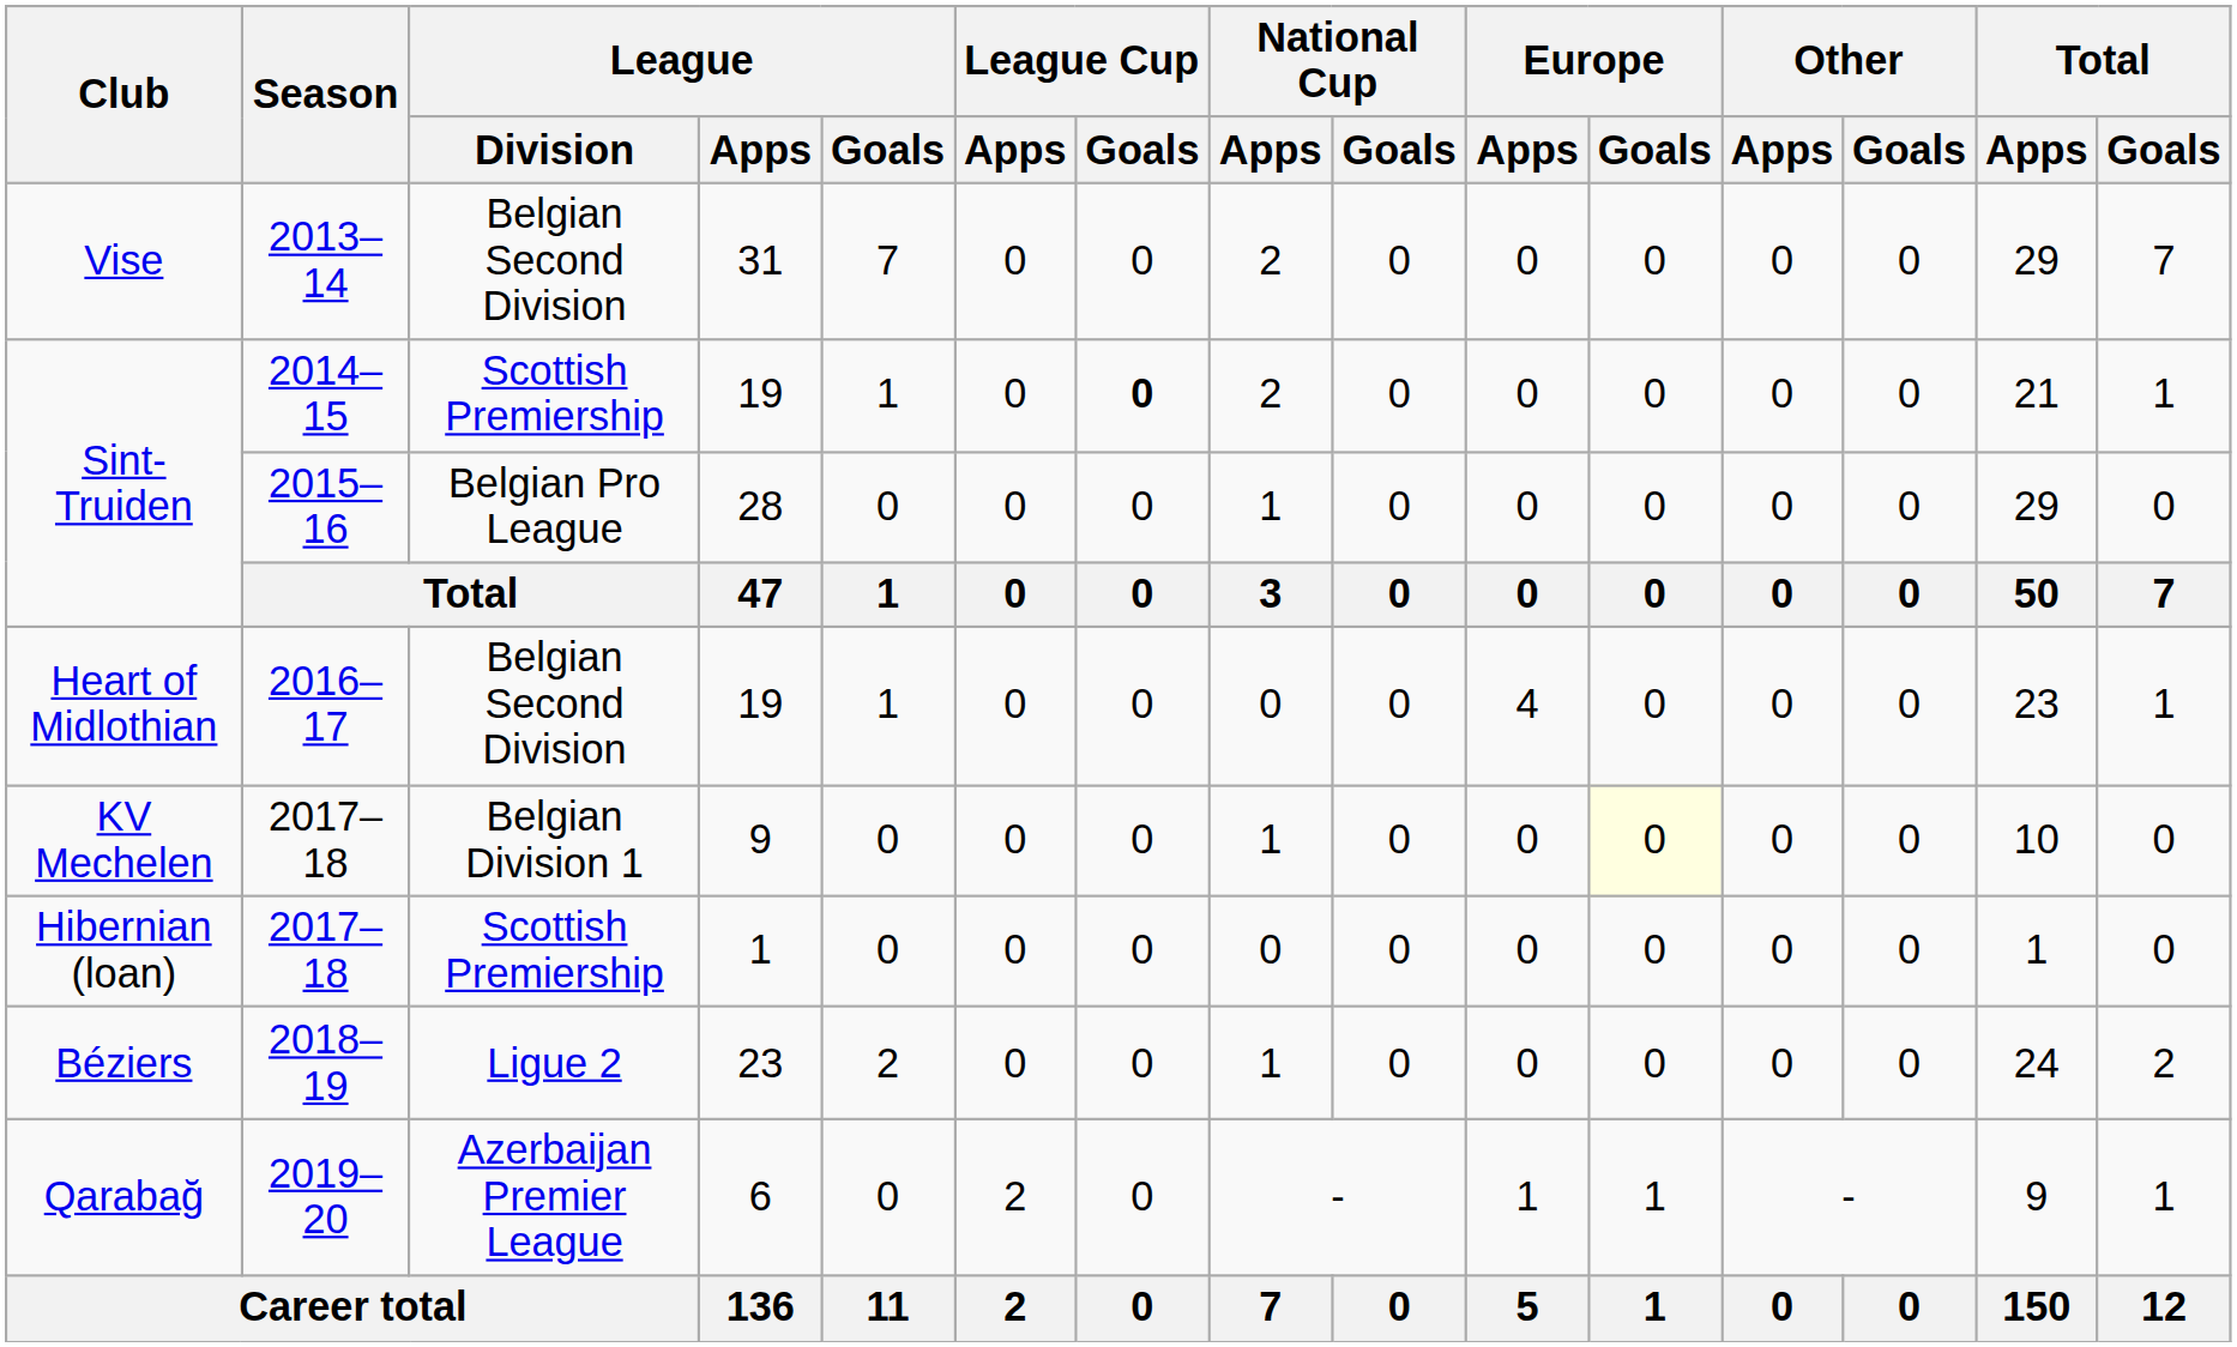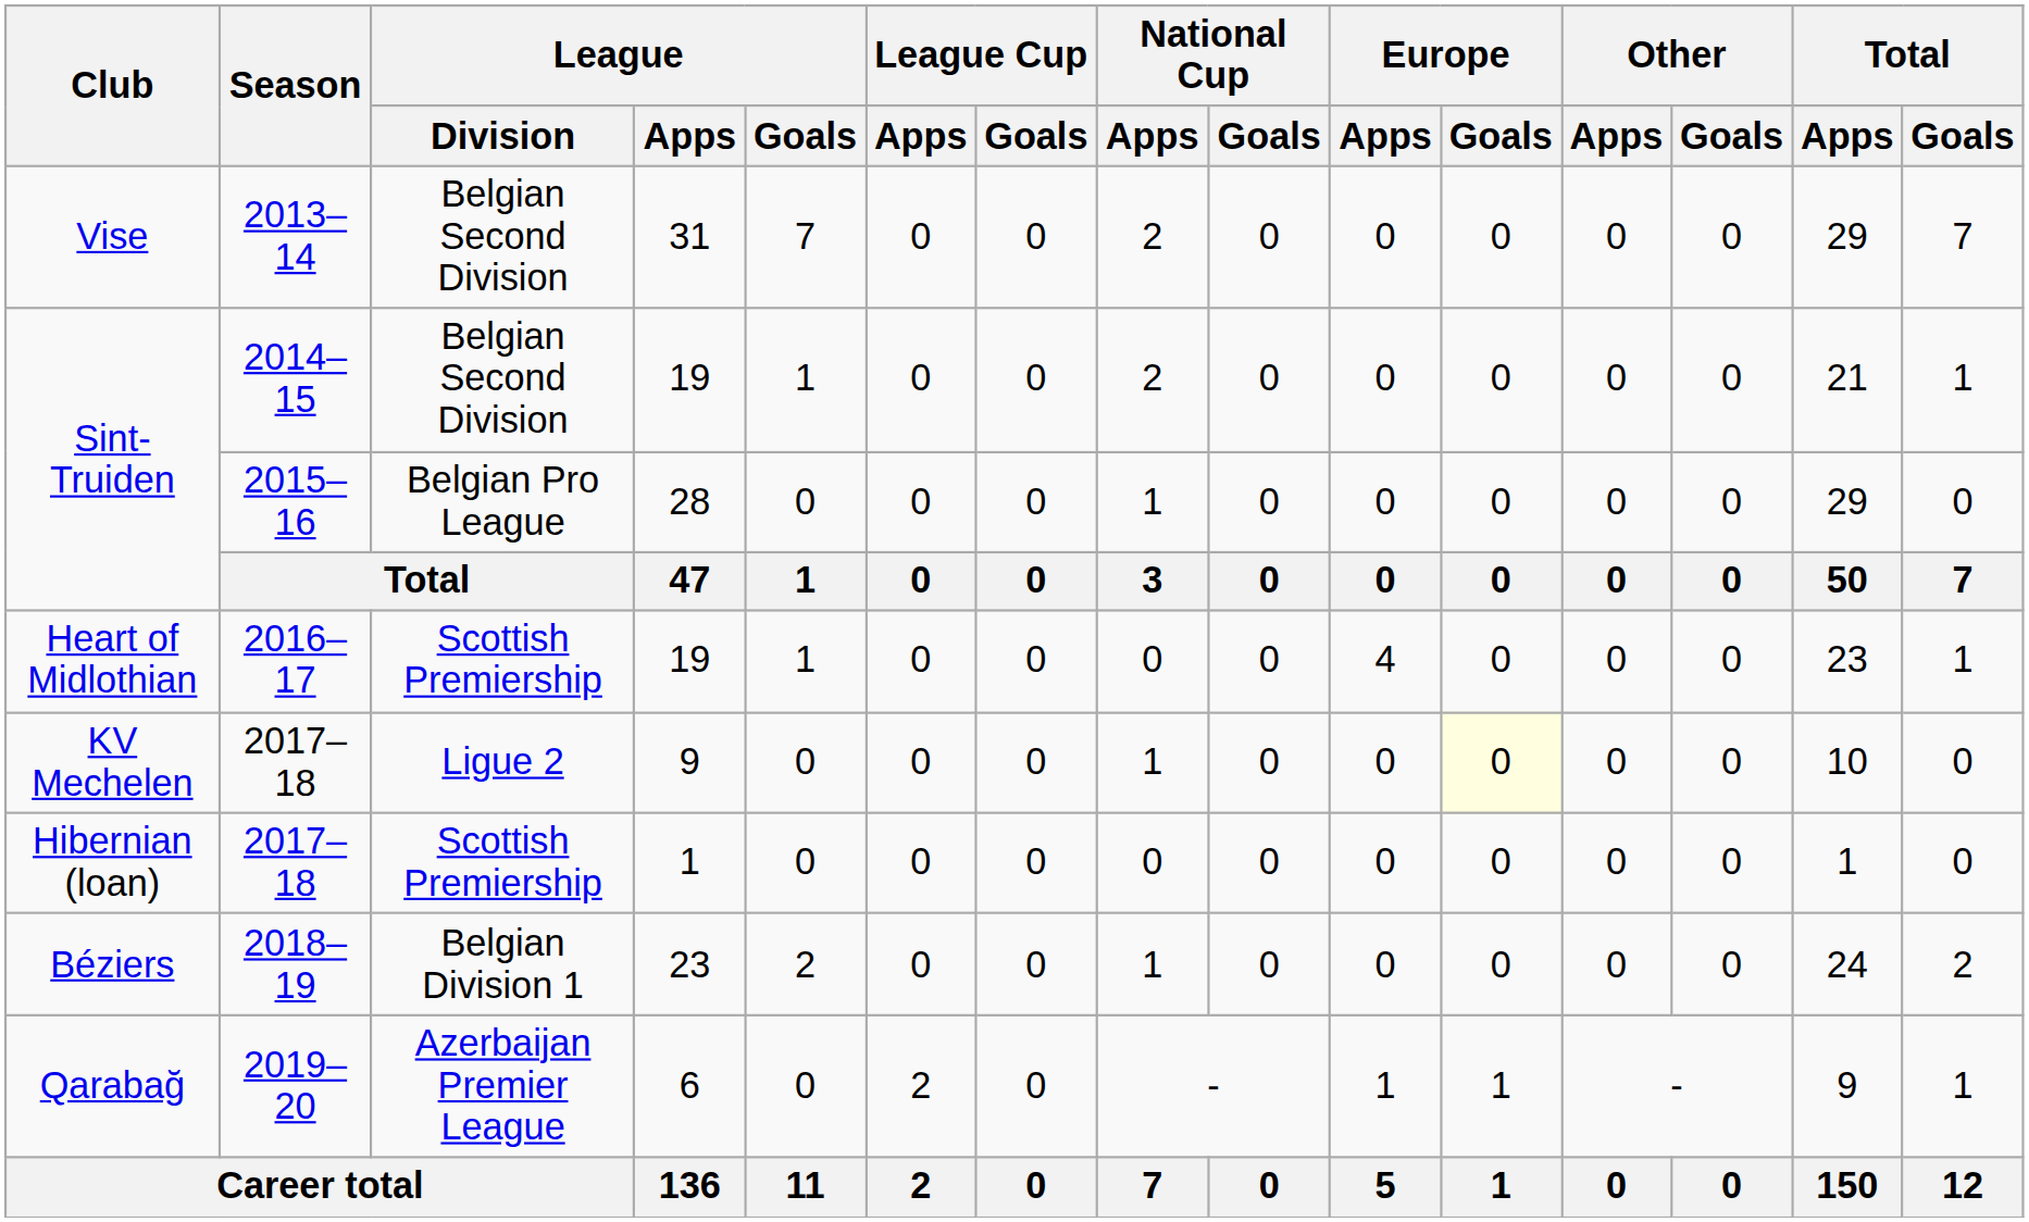 <table class="wikitable" style="text-align: center">
 <tr>
 <th rowspan="2">Club</th>
 <th rowspan="2">Season</th>
 <th colspan="3">League</th>
 <th colspan="2">League Cup</th>
 <th colspan="2">National Cup</th>
 <th colspan="2">Europe</th>
 <th colspan="2">Other</th>
 <th colspan="2">Total</th>
 </tr>
 <tr>
 <th>Division</th>
 <th>Apps</th>
 <th>Goals</th>
 <th>Apps</th>
 <th>Goals</th>
 <th>Apps</th>
 <th>Goals</th>
 <th>Apps</th>
 <th>Goals</th>
 <th>Apps</th>
 <th>Goals</th>
 <th>Apps</th>
 <th>Goals</th>
 </tr>
 <tr>
 <td><a href='#'>Vise</a></td>
 <td><a href='#'>2013–14</a></td>
 <td>Belgian Second Division</td>
 <td>31</td>
 <td>7</td>
 <td>0</td>
 <td>0</td>
 <td>2</td>
 <td>0</td>
 <td>0</td>
 <td>0</td>
 <td>0</td>
 <td>0</td>
 <td>29</td>
 <td>7</td>
 </tr>
 <tr>
 <td rowspan="3"><a href='#'>Sint-Truiden</a></td>
 <td><a href='#'>2014–15</a></td>
-<td><a href='#'>Scottish Premiership</a></td>
+<td>Belgian Second Division</td>
 <td>19</td>
 <td>1</td>
 <td>0</td>
-<td><strong>0</strong></td>
+<td>0</td>
 <td>2</td>
 <td>0</td>
 <td>0</td>
 <td>0</td>
 <td>0</td>
 <td>0</td>
 <td>21</td>
 <td>1</td>
 </tr>
 <tr>
 <td><a href='#'>2015–16</a></td>
 <td>Belgian Pro League</td>
 <td>28</td>
 <td>0</td>
 <td>0</td>
 <td>0</td>
 <td>1</td>
 <td>0</td>
 <td>0</td>
 <td>0</td>
 <td>0</td>
 <td>0</td>
 <td>29</td>
 <td>0</td>
 </tr>
 <tr>
 <th colspan="2">Total</th>
 <th>47</th>
 <th>1</th>
 <th>0</th>
 <th>0</th>
 <th>3</th>
 <th>0</th>
 <th>0</th>
 <th>0</th>
 <th>0</th>
 <th>0</th>
 <th>50</th>
 <th>7</th>
 </tr>
 <tr>
 <td><a href='#'>Heart of Midlothian</a></td>
 <td><a href='#'>2016–17</a></td>
-<td>Belgian Second Division</td>
+<td><a href='#'>Scottish Premiership</a></td>
 <td>19</td>
 <td>1</td>
 <td>0</td>
 <td>0</td>
 <td>0</td>
 <td>0</td>
 <td>4</td>
 <td>0</td>
 <td>0</td>
 <td>0</td>
 <td>23</td>
 <td>1</td>
 </tr>
 <tr>
 <td><a href='#'>KV Mechelen</a></td>
 <td>2017–18</td>
-<td>Belgian Division 1</td>
+<td><a href='#'>Ligue 2</a></td>
 <td>9</td>
 <td>0</td>
 <td>0</td>
 <td>0</td>
 <td>1</td>
 <td>0</td>
 <td>0</td>
 <td style="background: lightyellow;">0</td>
 <td>0</td>
 <td>0</td>
 <td>10</td>
 <td>0</td>
 </tr>
 <tr>
 <td><a href='#'>Hibernian</a> (loan)</td>
 <td><a href='#'>2017–18</a></td>
 <td><a href='#'>Scottish Premiership</a></td>
 <td>1</td>
 <td>0</td>
 <td>0</td>
 <td>0</td>
 <td>0</td>
 <td>0</td>
 <td>0</td>
 <td>0</td>
 <td>0</td>
 <td>0</td>
 <td>1</td>
 <td>0</td>
 </tr>
 <tr>
 <td><a href='#'>Béziers</a></td>
 <td><a href='#'>2018–19</a></td>
-<td><a href='#'>Ligue 2</a></td>
+<td>Belgian Division 1</td>
 <td>23</td>
 <td>2</td>
 <td>0</td>
 <td>0</td>
 <td>1</td>
 <td>0</td>
 <td>0</td>
 <td>0</td>
 <td>0</td>
 <td>0</td>
 <td>24</td>
 <td>2</td>
 </tr>
 <tr>
 <td><a href='#'>Qarabağ</a></td>
 <td><a href='#'>2019–20</a></td>
 <td><a href='#'>Azerbaijan Premier League</a></td>
 <td>6</td>
 <td>0</td>
 <td>2</td>
 <td>0</td>
 <td colspan="2">-</td>
 <td>1</td>
 <td>1</td>
 <td colspan="2">-</td>
 <td>9</td>
 <td>1</td>
 </tr>
 <tr>
 <th colspan="3">Career total</th>
 <th>136</th>
 <th>11</th>
 <th>2</th>
 <th>0</th>
 <th>7</th>
 <th>0</th>
 <th>5</th>
 <th>1</th>
 <th>0</th>
 <th>0</th>
 <th>150</th>
 <th>12</th>
 </tr>
 </table>
